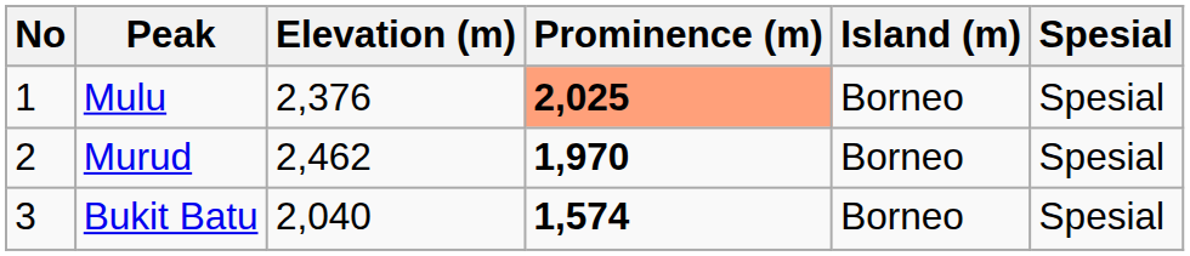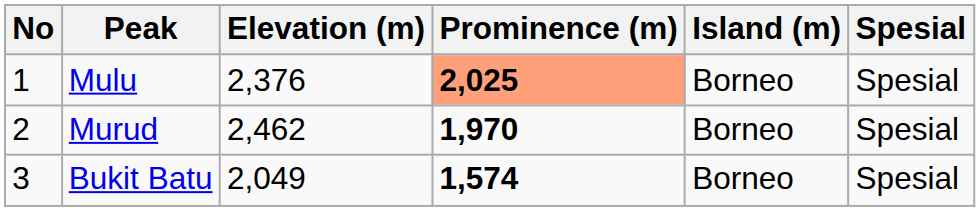 <table class="wikitable sortable">
 <tr>
 <th>No</th>
 <th>Peak</th>
 <th>Elevation (m)</th>
 <th>Prominence (m)</th>
 <th>Island (m)</th>
 <th>Spesial</th>
 </tr>
 <tr>
 <td>1</td>
 <td><a href='#'>Mulu</a></td>
 <td>2,376</td>
 <td style="background: lightsalmon;"><strong>2,025</strong></td>
 <td>Borneo</td>
 <td>Spesial</td>
 </tr>
 <tr>
 <td>2</td>
 <td><a href='#'>Murud</a></td>
 <td>2,462</td>
 <td><strong>1,970</strong></td>
 <td>Borneo</td>
 <td>Spesial</td>
 </tr>
 <tr>
 <td>3</td>
 <td><a href='#'>Bukit Batu</a></td>
-<td>2,040</td>
+<td>2,049</td>
 <td><strong>1,574</strong></td>
 <td>Borneo</td>
 <td>Spesial</td>
 </tr>
 </table>
